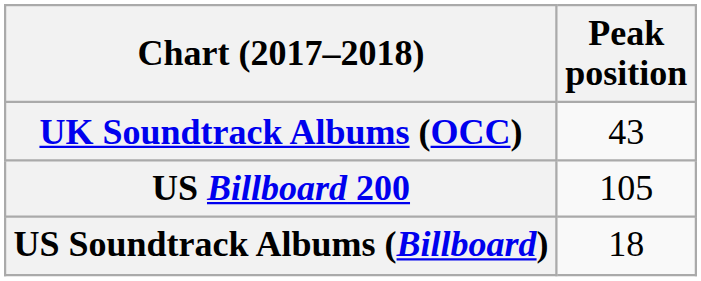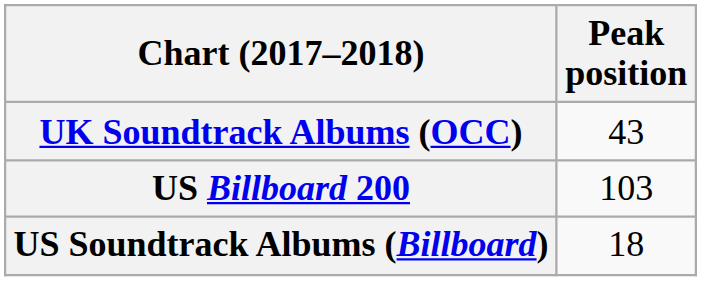 <table class="wikitable plainrowheaders" style="text-align:center">
 <tr>
 <th scope="col">Chart (2017–2018)</th>
 <th scope="col">Peak<br>position</th>
 </tr>
 <tr>
 <th scope="row"><a href='#'>UK Soundtrack Albums</a> (<a href='#'>OCC</a>)</th>
 <td>43</td>
 </tr>
 <tr>
 <th scope="row">US <a href='#'><em>Billboard</em> 200</a></th>
-<td>105</td>
+<td>103</td>
 </tr>
 <tr>
 <th scope="row">US Soundtrack Albums (<a href='#'><em>Billboard</em></a>)</th>
 <td>18</td>
 </tr>
 </table>
